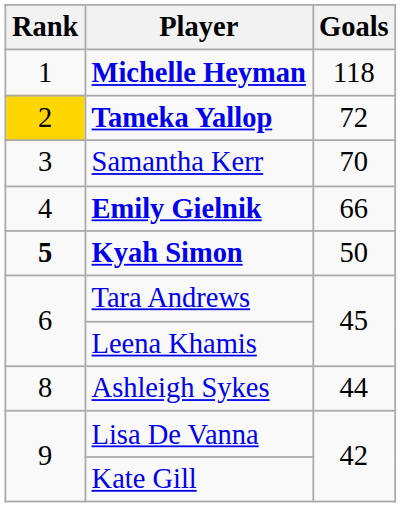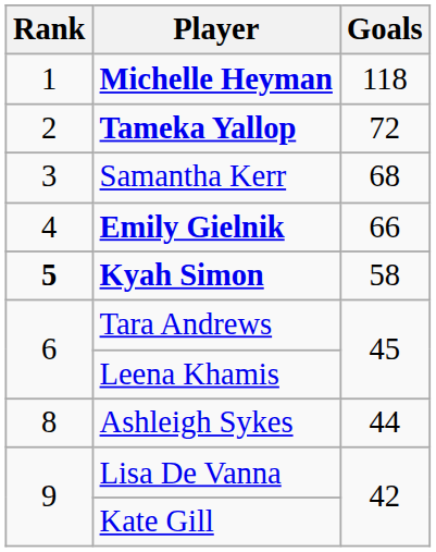 <table class="wikitable" style="text-align:center; margin-left:1em">
 <tr>
 <th>Rank</th>
 <th>Player</th>
 <th>Goals</th>
 </tr>
 <tr>
 <td>1</td>
 <td style="text-align:left"> <strong><a href='#'>Michelle Heyman</a></strong></td>
 <td>118</td>
 </tr>
 <tr>
-<td style="background: gold;">2</td>
+<td>2</td>
 <td style="text-align:left"> <strong><a href='#'>Tameka Yallop</a></strong></td>
 <td>72</td>
 </tr>
 <tr>
 <td>3</td>
 <td style="text-align:left"> <a href='#'>Samantha Kerr</a></td>
-<td>70</td>
+<td>68</td>
 </tr>
 <tr>
 <td>4</td>
 <td style="text-align:left"> <strong><a href='#'>Emily Gielnik</a></strong></td>
 <td>66</td>
 </tr>
 <tr>
 <td><strong>5</strong></td>
 <td style="text-align:left"> <strong><a href='#'>Kyah Simon</a></strong></td>
-<td>50</td>
+<td>58</td>
 </tr>
 <tr>
 <td rowspan=2>6</td>
 <td style="text-align:left"> <a href='#'>Tara Andrews</a></td>
 <td rowspan=2>45</td>
 </tr>
 <tr>
 <td style="text-align:left"> <a href='#'>Leena Khamis</a></td>
 </tr>
 <tr>
 <td>8</td>
 <td style="text-align:left"> <a href='#'>Ashleigh Sykes</a></td>
 <td>44</td>
 </tr>
 <tr>
 <td rowspan=2>9</td>
 <td style="text-align:left"> <a href='#'>Lisa De Vanna</a></td>
 <td rowspan=2>42</td>
 </tr>
 <tr>
 <td style="text-align:left"> <a href='#'>Kate Gill</a></td>
 </tr>
 </table>
